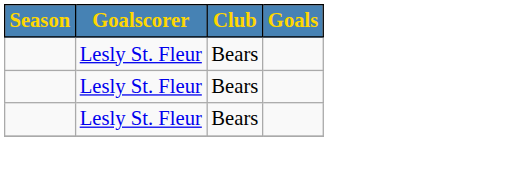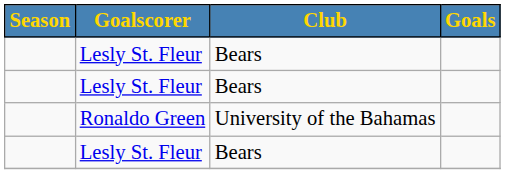 <table class="wikitable">
 <tr>
 <th style="background:steelblue; color:gold; border:1px solid black;">Season</th>
 <th style="background:steelblue; color:gold; border:1px solid black;">Goalscorer</th>
 <th style="background:steelblue; color:gold; border:1px solid black;">Club</th>
 <th style="background:steelblue; color:gold; border:1px solid black;">Goals</th>
 </tr>
 <tr>
 <td></td>
 <td> <a href='#'>Lesly St. Fleur</a></td>
 <td>Bears</td>
 <td></td>
 </tr>
 <tr>
 <td></td>
 <td> <a href='#'>Lesly St. Fleur</a></td>
 <td>Bears</td>
 <td></td>
 </tr>
 <tr>
 <td></td>
+<td> <a href='#'>Ronaldo Green</a></td>
+<td>University of the Bahamas</td>
+<td></td>
+</tr>
+<tr>
+<td></td>
 <td> <a href='#'>Lesly St. Fleur</a></td>
 <td>Bears</td>
 <td></td>
 </tr>
 <tr>
 </tr>
 </table>
